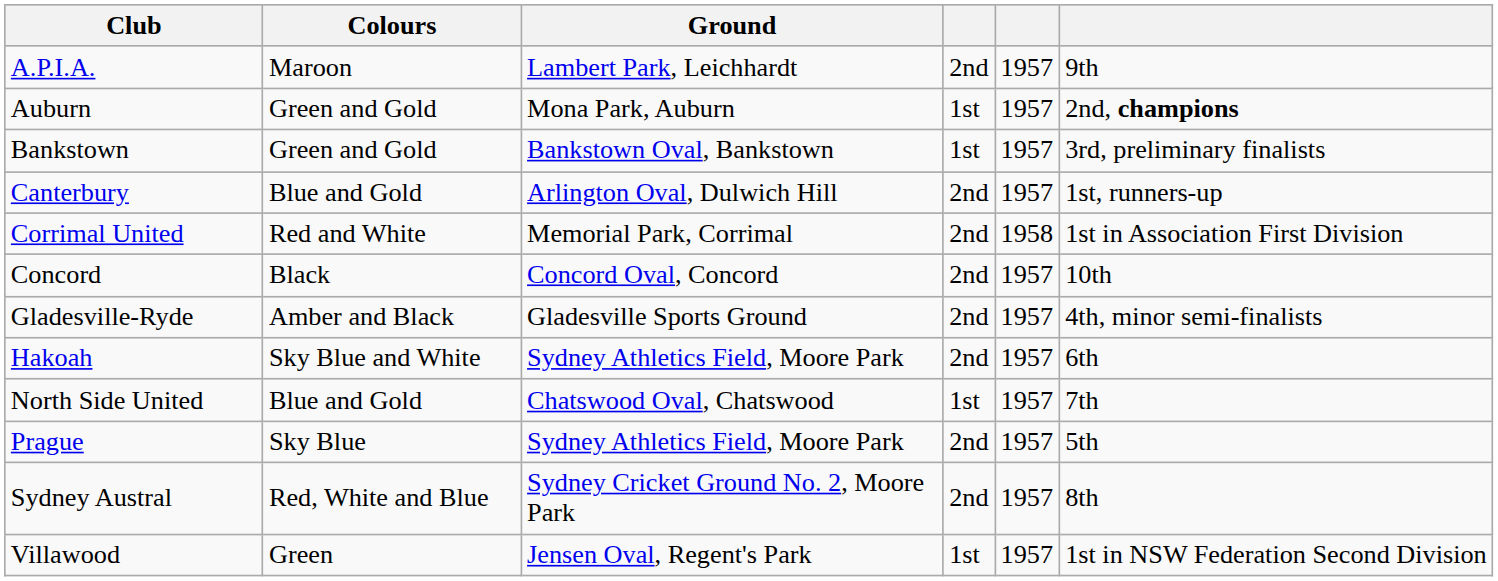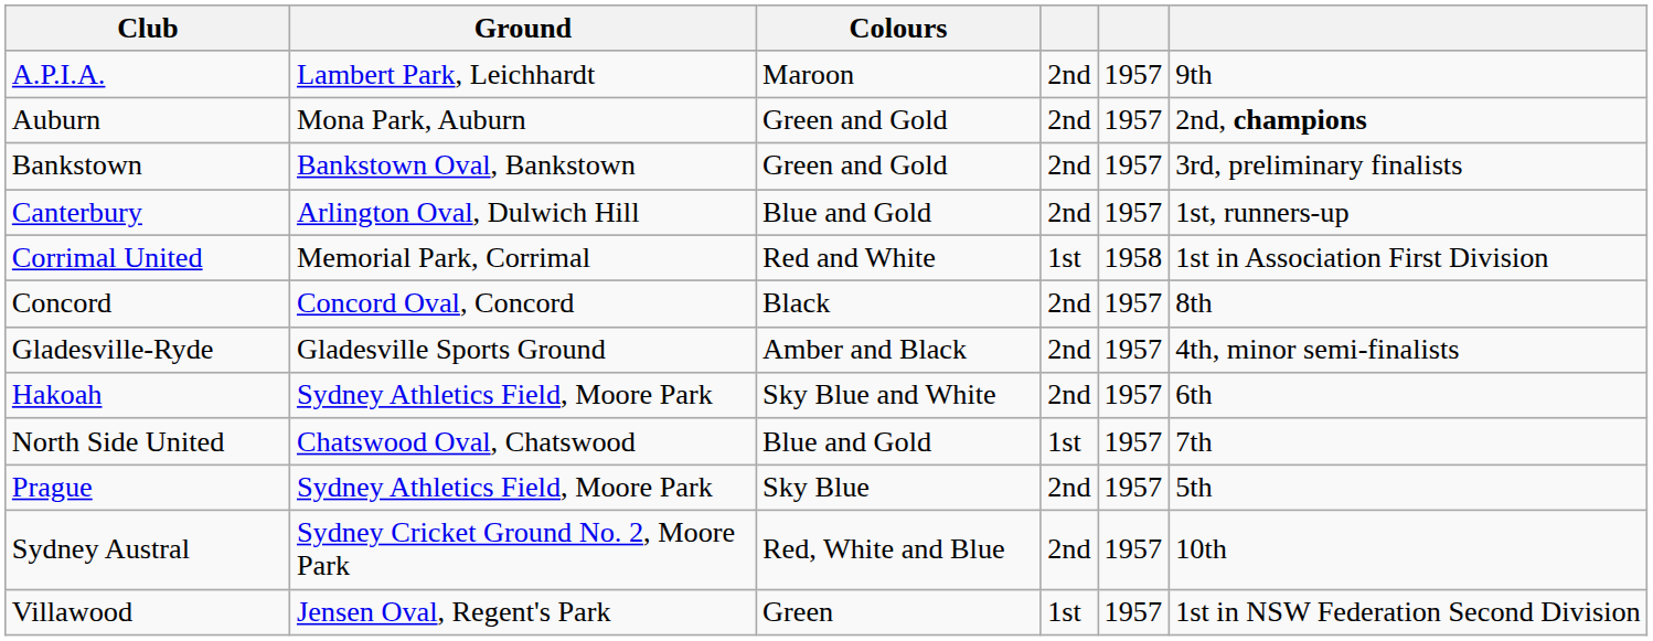 <table class="wikitable sortable">
 <tr>
 <th width="150px">Club</th>
+<th width="250px">Ground</th>
 <th width="150px">Colours</th>
-<th width="250px">Ground</th>
 <th></th>
 <th></th>
 <th></th>
 </tr>
 <tr>
 <td><a href='#'>A.P.I.A.</a></td>
+<td><a href='#'>Lambert Park</a>, Leichhardt</td>
 <td>Maroon</td>
-<td><a href='#'>Lambert Park</a>, Leichhardt</td>
 <td>2nd</td>
 <td>1957</td>
 <td>9th</td>
 </tr>
 <tr>
 <td>Auburn</td>
+<td>Mona Park, Auburn</td>
 <td>Green and Gold</td>
-<td>Mona Park, Auburn</td>
-<td>1st</td>
+<td>2nd</td>
 <td>1957</td>
 <td>2nd, <strong>champions</strong></td>
 </tr>
 <tr>
 <td>Bankstown</td>
+<td><a href='#'>Bankstown Oval</a>, Bankstown</td>
 <td>Green and Gold</td>
-<td><a href='#'>Bankstown Oval</a>, Bankstown</td>
-<td>1st</td>
+<td>2nd</td>
 <td>1957</td>
 <td>3rd, preliminary finalists</td>
 </tr>
 <tr>
 <td><a href='#'>Canterbury</a></td>
+<td><a href='#'>Arlington Oval</a>, Dulwich Hill</td>
 <td>Blue and Gold</td>
-<td><a href='#'>Arlington Oval</a>, Dulwich Hill</td>
 <td>2nd</td>
 <td>1957</td>
 <td>1st, runners-up</td>
 </tr>
 <tr>
 <td><a href='#'>Corrimal United</a></td>
+<td>Memorial Park, Corrimal</td>
 <td>Red and White</td>
-<td>Memorial Park, Corrimal</td>
-<td>2nd</td>
+<td>1st</td>
 <td>1958</td>
 <td>1st in Association First Division</td>
 </tr>
 <tr>
 <td>Concord</td>
+<td><a href='#'>Concord Oval</a>, Concord</td>
 <td>Black</td>
-<td><a href='#'>Concord Oval</a>, Concord</td>
 <td>2nd</td>
 <td>1957</td>
-<td>10th</td>
+<td>8th</td>
 </tr>
 <tr>
 <td>Gladesville-Ryde</td>
+<td>Gladesville Sports Ground</td>
 <td>Amber and Black</td>
-<td>Gladesville Sports Ground</td>
 <td>2nd</td>
 <td>1957</td>
 <td>4th, minor semi-finalists</td>
 </tr>
 <tr>
 <td><a href='#'>Hakoah</a></td>
+<td><a href='#'>Sydney Athletics Field</a>, Moore Park</td>
 <td>Sky Blue and White</td>
-<td><a href='#'>Sydney Athletics Field</a>, Moore Park</td>
 <td>2nd</td>
 <td>1957</td>
 <td>6th</td>
 </tr>
 <tr>
 <td>North Side United</td>
+<td><a href='#'>Chatswood Oval</a>, Chatswood</td>
 <td>Blue and Gold</td>
-<td><a href='#'>Chatswood Oval</a>, Chatswood</td>
 <td>1st</td>
 <td>1957</td>
 <td>7th</td>
 </tr>
 <tr>
 <td><a href='#'>Prague</a></td>
+<td><a href='#'>Sydney Athletics Field</a>, Moore Park</td>
 <td>Sky Blue</td>
-<td><a href='#'>Sydney Athletics Field</a>, Moore Park</td>
 <td>2nd</td>
 <td>1957</td>
 <td>5th</td>
 </tr>
 <tr>
 <td>Sydney Austral</td>
+<td><a href='#'>Sydney Cricket Ground No. 2</a>, Moore Park</td>
 <td>Red, White and Blue</td>
-<td><a href='#'>Sydney Cricket Ground No. 2</a>, Moore Park</td>
 <td>2nd</td>
 <td>1957</td>
-<td>8th</td>
+<td>10th</td>
 </tr>
 <tr>
 <td>Villawood</td>
+<td><a href='#'>Jensen Oval</a>, Regent's Park</td>
 <td>Green</td>
-<td><a href='#'>Jensen Oval</a>, Regent's Park</td>
 <td>1st</td>
 <td>1957</td>
 <td>1st in NSW Federation Second Division</td>
 </tr>
 </table>
